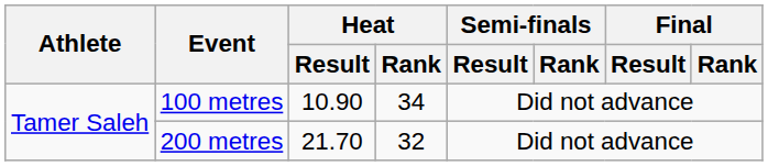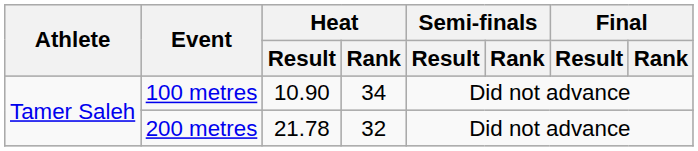 <table class="wikitable" style="font-size:90%; text-align:center">
 <tr>
 <th rowspan="2">Athlete</th>
 <th rowspan="2">Event</th>
 <th colspan="2">Heat</th>
 <th colspan="2">Semi-finals</th>
 <th colspan="2">Final</th>
 </tr>
 <tr>
 <th>Result</th>
 <th>Rank</th>
 <th>Result</th>
 <th>Rank</th>
 <th>Result</th>
 <th>Rank</th>
 </tr>
 <tr>
 <td align="left"  rowspan="2"><a href='#'>Tamer Saleh</a></td>
 <td align="left"><a href='#'>100 metres</a></td>
 <td>10.90</td>
 <td>34</td>
 <td colspan="4">Did not advance</td>
 </tr>
 <tr>
 <td align="left"><a href='#'>200 metres</a></td>
-<td>21.70</td>
+<td>21.78</td>
 <td>32</td>
 <td colspan="4">Did not advance</td>
 </tr>
 </table>
